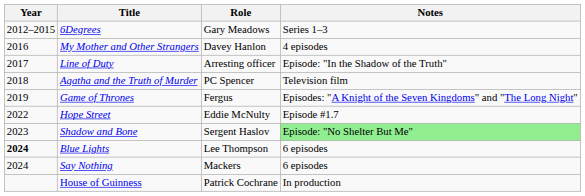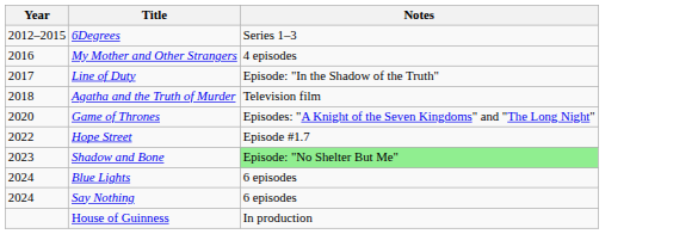 <table class="wikitable sortable">
 <tr>
 <th>Year</th>
 <th>Title</th>
-<th>Role</th>
 <th class="unsortable">Notes</th>
 </tr>
 <tr>
 <td>2012–2015</td>
 <td><em><a href='#'>6Degrees</a></em></td>
-<td>Gary Meadows</td>
 <td>Series 1–3</td>
 </tr>
 <tr>
 <td>2016</td>
 <td><em><a href='#'>My Mother and Other Strangers</a></em></td>
-<td>Davey Hanlon</td>
 <td>4 episodes</td>
 </tr>
 <tr>
 <td>2017</td>
 <td><em><a href='#'>Line of Duty</a></em></td>
-<td>Arresting officer</td>
 <td>Episode: "In the Shadow of the Truth"</td>
 </tr>
 <tr>
 <td>2018</td>
 <td><em><a href='#'>Agatha and the Truth of Murder</a></em></td>
-<td>PC Spencer</td>
 <td>Television film</td>
 </tr>
 <tr>
-<td>2019</td>
+<td>2020</td>
 <td><em><a href='#'>Game of Thrones</a></em></td>
-<td>Fergus</td>
 <td>Episodes: "<a href='#'>A Knight of the Seven Kingdoms</a>" and "<a href='#'>The Long Night</a>"</td>
 </tr>
 <tr>
 <td>2022</td>
 <td><em><a href='#'>Hope Street</a></em></td>
-<td>Eddie McNulty</td>
 <td>Episode #1.7</td>
 </tr>
 <tr>
 <td>2023</td>
 <td><em><a href='#'>Shadow and Bone</a></em></td>
-<td>Sergent Haslov</td>
 <td style="background: lightgreen;">Episode: "No Shelter But Me"</td>
 </tr>
 <tr>
-<td><strong>2024</strong></td>
+<td>2024</td>
 <td><em><a href='#'> Blue Lights</a></em></td>
-<td>Lee Thompson</td>
 <td>6 episodes</td>
 </tr>
 <tr>
 <td>2024</td>
 <td><em><a href='#'>Say Nothing</a></td>
-<td>Mackers</td>
 <td>6 episodes</td>
 </tr>
 <tr>
 <td></td>
 <td></em><a href='#'>House of Guinness</a><em></td>
-<td>Patrick Cochrane</td>
 <td>In production</td>
 </tr>
 </table>
